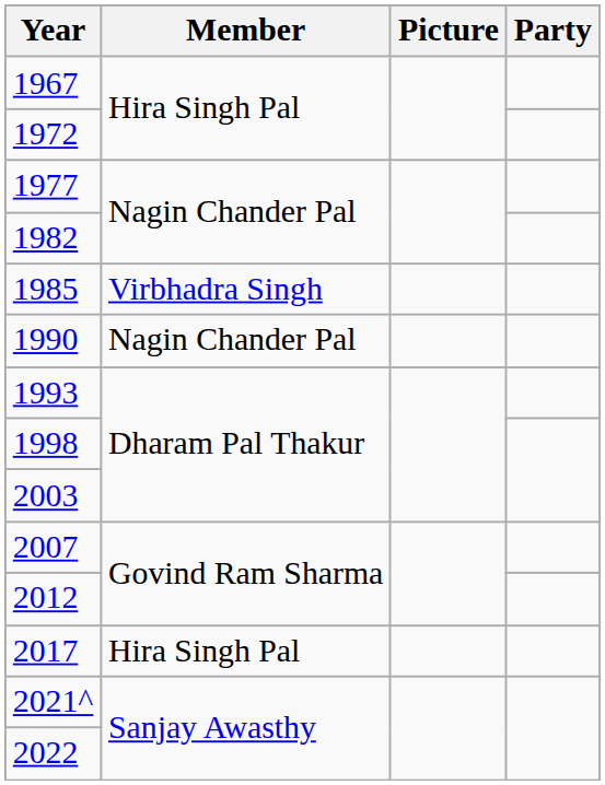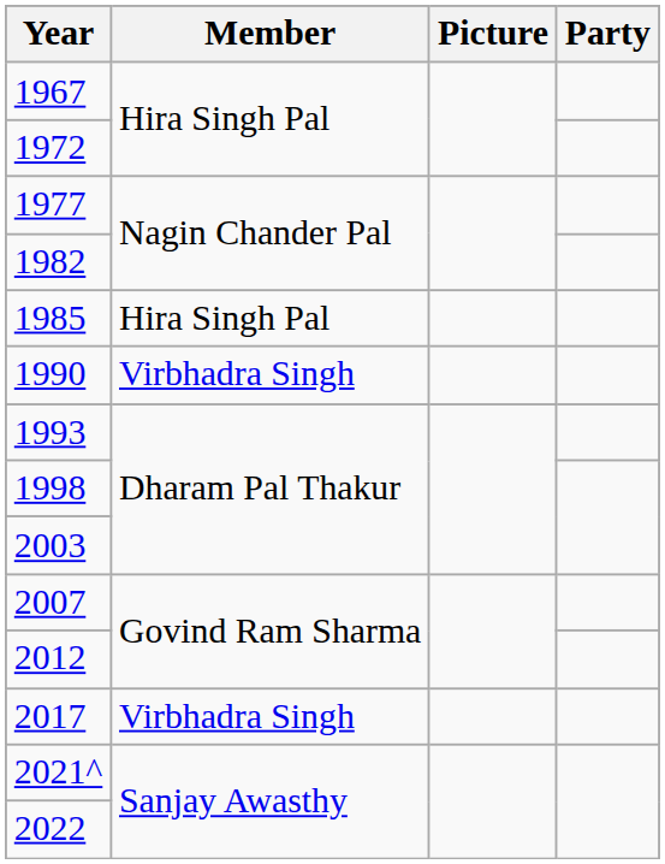 <table class="wikitable sortable">
 <tr>
 <th>Year</th>
 <th>Member</th>
 <th>Picture</th>
 <th colspan="2">Party</th>
 </tr>
 <tr>
 <td><a href='#'>1967</a></td>
 <td rowspan=2>Hira Singh Pal</td>
 <td rowspan=2></td>
 <td></td>
 </tr>
 <tr>
 <td><a href='#'>1972</a></td>
 <td></td>
 </tr>
 <tr>
 <td><a href='#'>1977</a></td>
 <td rowspan=2>Nagin Chander Pal</td>
 <td rowspan=2></td>
 <td></td>
 </tr>
 <tr>
 <td><a href='#'>1982</a></td>
 <td></td>
 </tr>
 <tr>
 <td><a href='#'>1985</a></td>
-<td><a href='#'>Virbhadra Singh</a></td>
+<td>Hira Singh Pal</td>
 <td></td>
 <td></td>
 </tr>
 <tr>
 <td><a href='#'>1990</a></td>
-<td>Nagin Chander Pal</td>
+<td><a href='#'>Virbhadra Singh</a></td>
 <td></td>
 <td></td>
 </tr>
 <tr>
 <td><a href='#'>1993</a></td>
 <td rowspan=3>Dharam Pal Thakur</td>
 <td rowspan=3></td>
 <td></td>
 </tr>
 <tr>
 <td><a href='#'>1998</a></td>
 </tr>
 <tr>
 <td><a href='#'>2003</a></td>
 </tr>
 <tr>
 <td><a href='#'>2007</a></td>
 <td rowspan=2>Govind Ram Sharma</td>
 <td rowspan=2></td>
 <td></td>
 </tr>
 <tr>
 <td><a href='#'>2012</a></td>
 </tr>
 <tr>
 <td><a href='#'>2017</a></td>
-<td>Hira Singh Pal</td>
+<td><a href='#'>Virbhadra Singh</a></td>
 <td></td>
 <td></td>
 </tr>
 <tr>
 <td><a href='#'>2021^</a></td>
 <td rowspan=2><a href='#'>Sanjay Awasthy</a></td>
 <td rowspan=2></td>
 </tr>
 <tr>
 <td><a href='#'>2022</a></td>
 </tr>
 </table>
